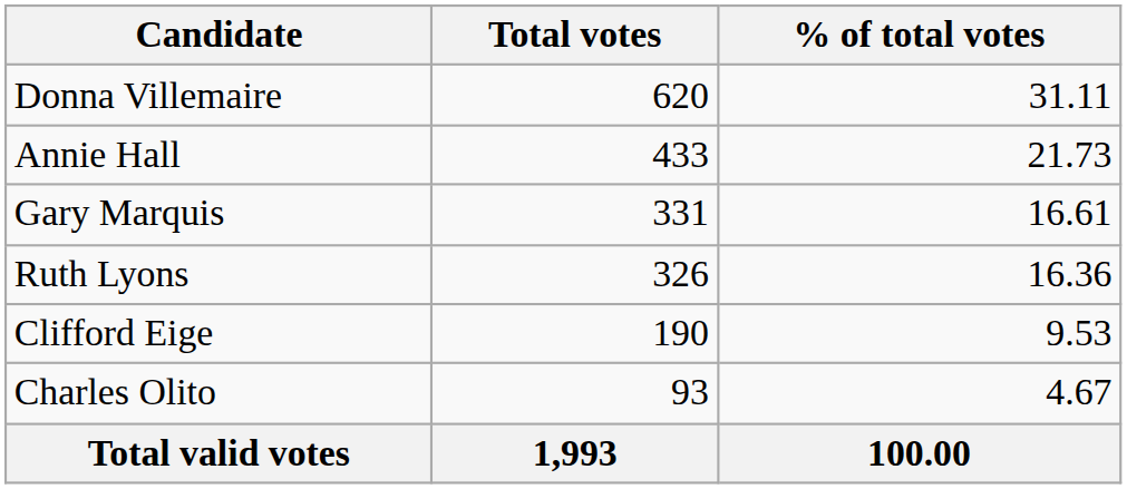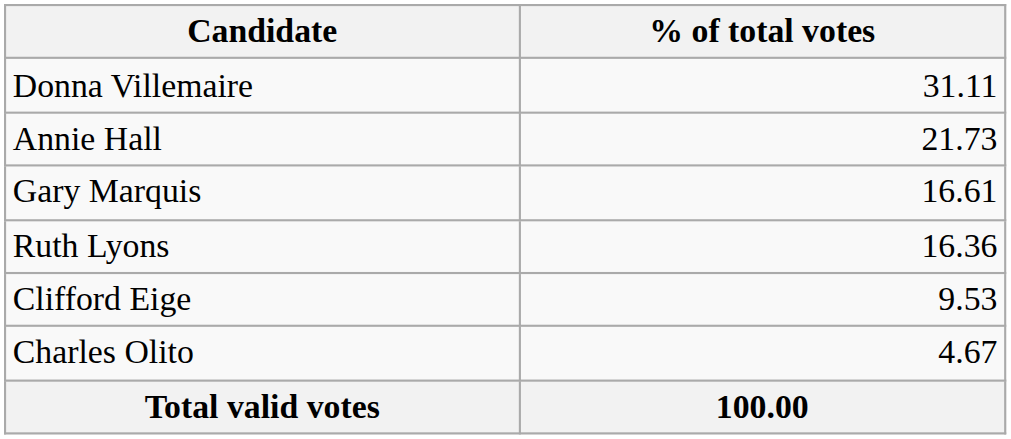 <table style="width:475px;" class="wikitable">
 <tr bgcolor="#EEEEEE">
 <th align="left">Candidate</th>
-<th align="right">Total votes</th>
 <th align="right">% of total votes</th>
 </tr>
 <tr>
 <td align="left">Donna Villemaire</td>
-<td align="right">620</td>
 <td align="right">31.11</td>
 </tr>
 <tr>
 <td align="left">Annie Hall</td>
-<td align="right">433</td>
 <td align="right">21.73</td>
 </tr>
 <tr>
 <td align="left">Gary Marquis</td>
-<td align="right">331</td>
 <td align="right">16.61</td>
 </tr>
 <tr>
 <td align="left">Ruth Lyons</td>
-<td align="right">326</td>
 <td align="right">16.36</td>
 </tr>
 <tr>
 <td align="left">Clifford Eige</td>
-<td align="right">190</td>
 <td align="right">9.53</td>
 </tr>
 <tr>
 <td align="left">Charles Olito</td>
-<td align="right">93</td>
 <td align="right">4.67</td>
 </tr>
 <tr bgcolor="#EEEEEE">
 <th align="left">Total valid votes</th>
-<th align="right"><strong>1,993</strong></th>
 <th align="right"><strong>100.00</strong></th>
 </tr>
 </table>
